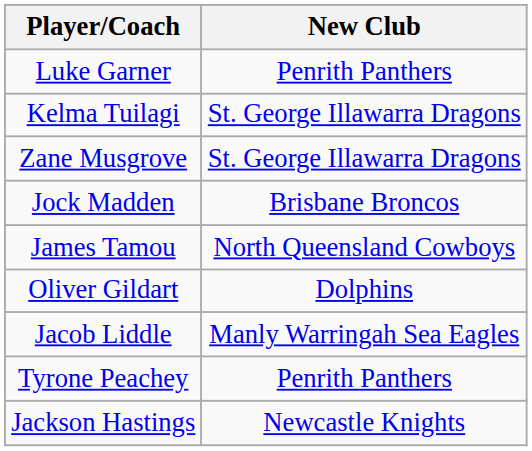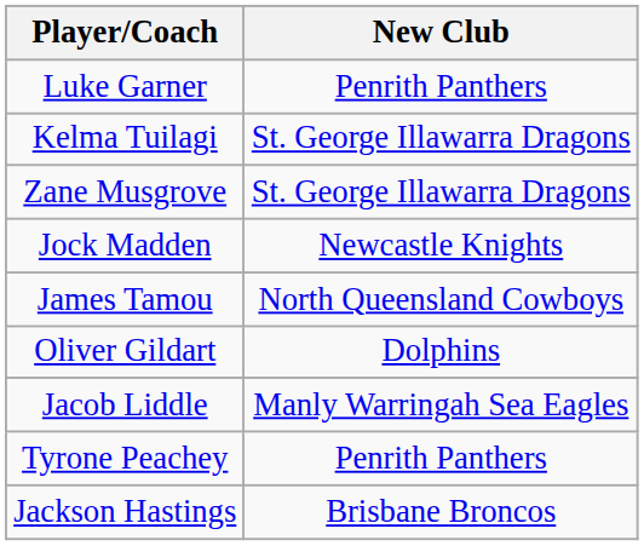 <table class="wikitable sortable" style="text-align: center; font-size:90%">
 <tr style="background:#efefef;">
 <th>Player/Coach</th>
 <th>New Club</th>
 </tr>
 <tr>
 <td><a href='#'>Luke Garner</a></td>
 <td><a href='#'>Penrith Panthers</a></td>
 </tr>
 <tr>
 <td><a href='#'>Kelma Tuilagi</a></td>
 <td><a href='#'>St. George Illawarra Dragons</a></td>
 </tr>
 <tr>
 <td><a href='#'>Zane Musgrove</a></td>
 <td><a href='#'>St. George Illawarra Dragons</a></td>
 </tr>
 <tr>
 <td><a href='#'>Jock Madden</a></td>
-<td><a href='#'>Brisbane Broncos</a></td>
+<td><a href='#'>Newcastle Knights</a></td>
 </tr>
 <tr>
 <td><a href='#'>James Tamou</a></td>
 <td><a href='#'>North Queensland Cowboys</a></td>
 </tr>
 <tr>
 <td><a href='#'>Oliver Gildart</a></td>
 <td><a href='#'>Dolphins</a></td>
 </tr>
 <tr>
 <td><a href='#'>Jacob Liddle</a></td>
 <td><a href='#'>Manly Warringah Sea Eagles</a></td>
 </tr>
 <tr>
 <td><a href='#'>Tyrone Peachey</a></td>
 <td><a href='#'>Penrith Panthers</a></td>
 </tr>
 <tr>
 <td><a href='#'>Jackson Hastings</a></td>
-<td><a href='#'>Newcastle Knights</a></td>
+<td><a href='#'>Brisbane Broncos</a></td>
 </tr>
 </table>
